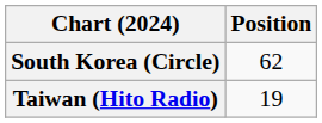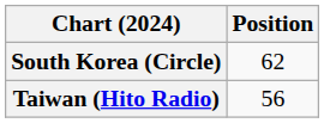 <table class="wikitable plainrowheaders" style="text-align:center">
 <tr>
 <th scope="col">Chart (2024)</th>
 <th scope="col">Position</th>
 </tr>
 <tr>
 <th scope="row">South Korea (Circle)</th>
 <td>62</td>
 </tr>
 <tr>
 <th scope="row">Taiwan (<a href='#'>Hito Radio</a>)</th>
-<td>19</td>
+<td>56</td>
 </tr>
 </table>
